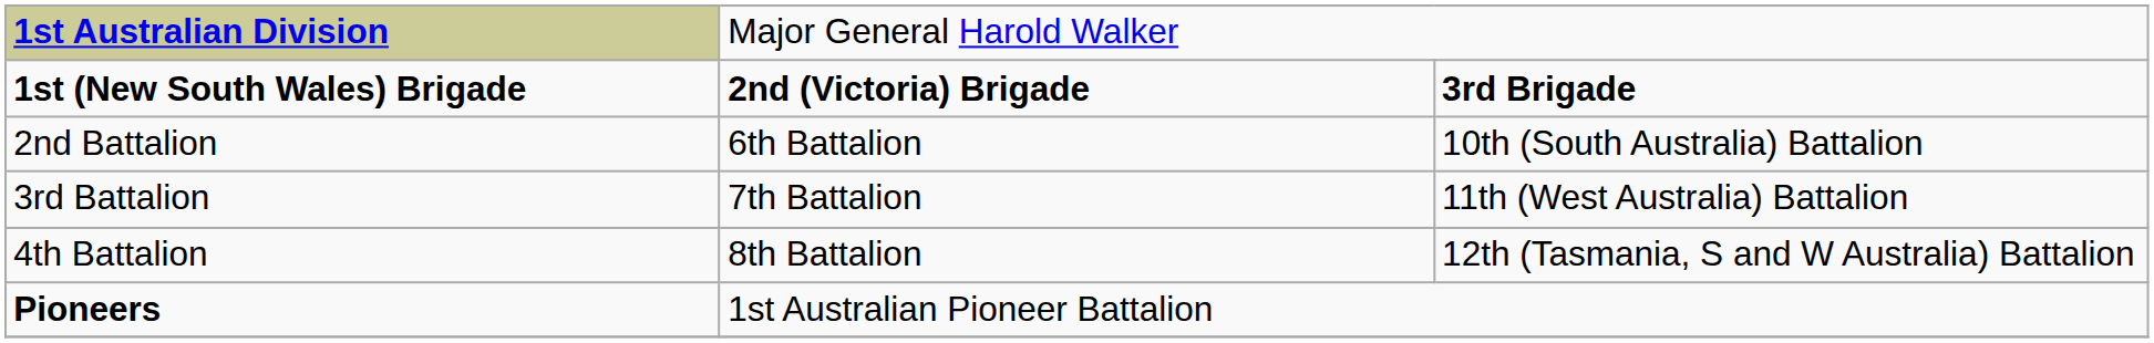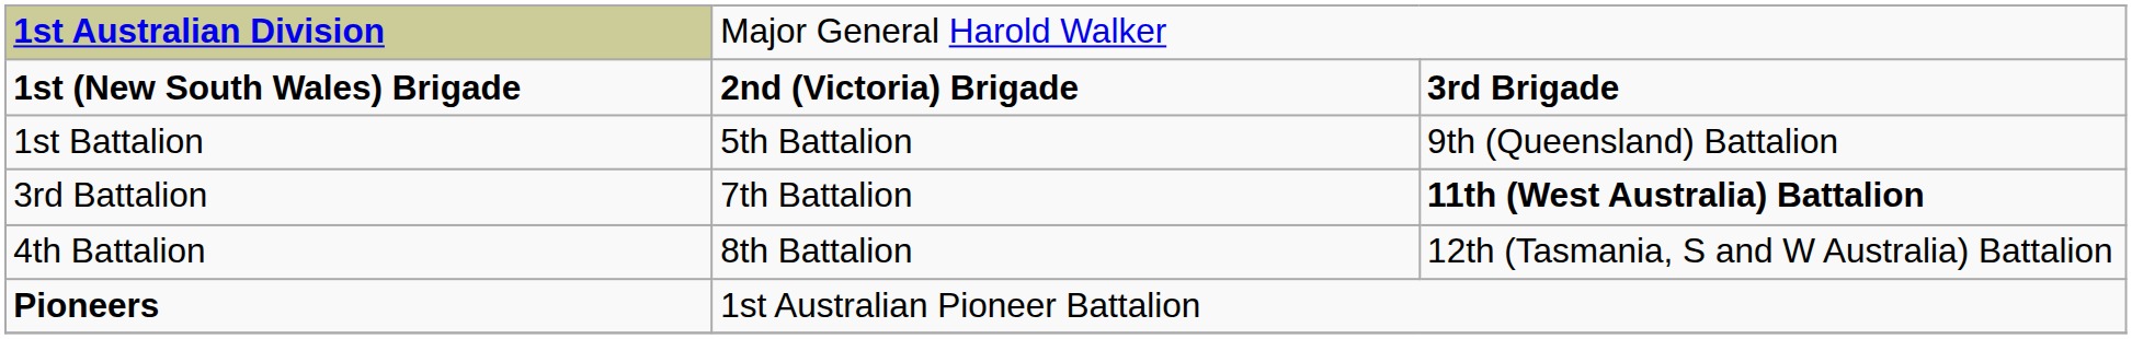 <table class="wikitable">
 <tr>
 <td style="background:#CCCC99;"><strong><a href='#'>1st Australian Division</a>  </strong></td>
 <td colspan="2">Major General <a href='#'>Harold Walker</a></td>
 </tr>
 <tr>
 <td width="320pt"><strong>1st (New South Wales) Brigade</strong></td>
 <td width="320pt"><strong>2nd (Victoria) Brigade</strong></td>
 <td width="320pt"><strong>3rd Brigade</strong></td>
 </tr>
 <tr>
-<td>2nd Battalion</td>
-<td>6th Battalion</td>
-<td>10th (South Australia) Battalion</td>
+<td>1st Battalion</td>
+<td>5th Battalion</td>
+<td>9th (Queensland) Battalion</td>
 </tr>
 <tr>
 <td>3rd Battalion</td>
 <td>7th Battalion</td>
-<td>11th (West Australia) Battalion</td>
+<td><strong>11th (West Australia) Battalion</strong></td>
 </tr>
 <tr>
 <td>4th Battalion</td>
 <td>8th Battalion</td>
 <td>12th (Tasmania, S and W Australia) Battalion</td>
 </tr>
 <tr>
 <td><strong>Pioneers</strong></td>
 <td colspan="2">1st Australian Pioneer Battalion</td>
 </tr>
 <tr>
 </tr>
 </table>
